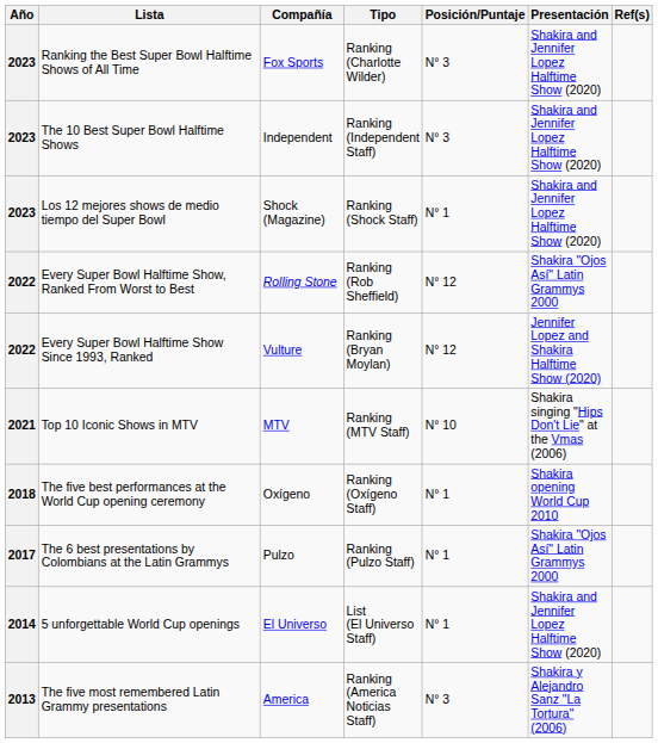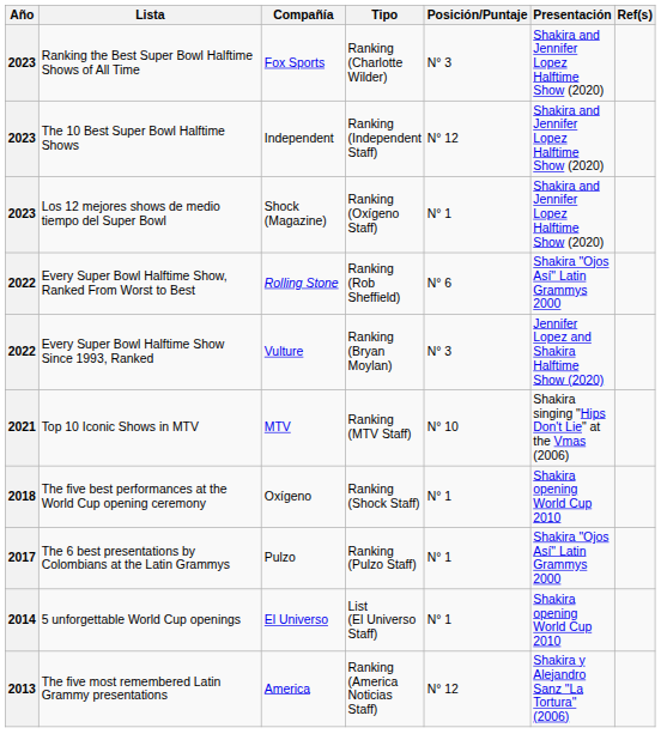 <table class="wikitable plainrowheaders sortable">
 <tr>
 <th scope="col" style="width:20px;">Año</th>
 <th scope="col" style="width:279px;">Lista</th>
 <th scope="col" style="width:100px;">Compañía</th>
 <th scope="col" style="width:50px;">Tipo</th>
 <th scope="col" style="width:55px;">Posición/Puntaje</th>
 <th scope="col" style="width:50px;">Presentación</th>
 <th scope="col" style="width:22px;">Ref(s)</th>
 </tr>
 <tr>
 <th scope="row">2023</th>
 <td>Ranking the Best Super Bowl Halftime Shows of All Time</td>
 <td><a href='#'>Fox Sports</a></td>
 <td>Ranking (Charlotte Wilder)</td>
 <td>N° 3</td>
 <td><a href='#'>Shakira and Jennifer Lopez Halftime Show</a> (2020)</td>
 <td></td>
 </tr>
 <tr>
 <th scope="row">2023</th>
 <td>The 10 Best Super Bowl Halftime Shows</td>
 <td>Independent</td>
 <td>Ranking (Independent Staff)</td>
-<td>N° 3</td>
+<td>N° 12</td>
 <td><a href='#'>Shakira and Jennifer Lopez Halftime Show</a> (2020)</td>
 <td></td>
 </tr>
 <tr>
 <th scope="row">2023</th>
 <td>Los 12 mejores shows de medio tiempo del Super Bowl</td>
 <td>Shock (Magazine)</td>
-<td>Ranking (Shock Staff)</td>
+<td>Ranking<br>(Oxígeno Staff)</td>
 <td>N° 1</td>
 <td><a href='#'>Shakira and Jennifer Lopez Halftime Show</a> (2020)</td>
 <td></td>
 </tr>
 <tr>
 <th scope="row">2022</th>
 <td>Every Super Bowl Halftime Show, Ranked From Worst to Best</td>
 <td><em><a href='#'>Rolling Stone</a></em></td>
 <td>Ranking <br>(Rob Sheffield)</td>
-<td>N° 12</td>
+<td>N° 6</td>
 <td><a href='#'>Shakira "Ojos Así" Latin Grammys 2000</a></td>
 <td></td>
 </tr>
 <tr>
 <th scope="row">2022</th>
 <td>Every Super Bowl Halftime Show Since 1993, Ranked</td>
 <td><a href='#'>Vulture</a></td>
 <td>Ranking<br>(Bryan Moylan)</td>
-<td>N° 12</td>
+<td>N° 3</td>
 <td><a href='#'>Jennifer Lopez and Shakira Halftime Show (2020)</a></td>
 <td></td>
 </tr>
 <tr>
 <th scope="row">2021</th>
 <td>Top 10 Iconic Shows in MTV</td>
 <td><a href='#'>MTV</a></td>
 <td>Ranking<br>(MTV Staff)</td>
 <td>N° 10</td>
 <td>Shakira singing "<a href='#'>Hips Don't Lie</a>" at the <a href='#'>Vmas</a> (2006)</td>
 <td></td>
 </tr>
 <tr>
 <th scope="row">2018</th>
 <td>The five best performances at the World Cup opening ceremony</td>
 <td>Oxígeno</td>
-<td>Ranking<br>(Oxígeno Staff)</td>
+<td>Ranking (Shock Staff)</td>
 <td>N° 1</td>
 <td><a href='#'>Shakira opening World Cup 2010</a></td>
 <td></td>
 </tr>
 <tr>
 <th scope="row">2017</th>
 <td>The 6 best presentations by Colombians at the Latin Grammys</td>
 <td>Pulzo</td>
 <td>Ranking<br>(Pulzo Staff)</td>
 <td>N° 1</td>
 <td><a href='#'>Shakira "Ojos Así" Latin Grammys 2000</a></td>
 <td></td>
 </tr>
 <tr>
 <th scope="row">2014</th>
 <td>5 unforgettable World Cup openings</td>
 <td><a href='#'>El Universo</a></td>
 <td>List<br>(El Universo Staff)</td>
 <td>N° 1</td>
-<td><a href='#'>Shakira and Jennifer Lopez Halftime Show</a> (2020)</td>
+<td><a href='#'>Shakira opening World Cup 2010</a></td>
 <td></td>
 </tr>
 <tr>
 <th scope="row">2013</th>
 <td>The five most remembered Latin Grammy presentations</td>
 <td><a href='#'>America</a></td>
 <td>Ranking<br>(America Noticias Staff)</td>
-<td>N° 3</td>
+<td>N° 12</td>
 <td><a href='#'>Shakira y Alejandro Sanz "La Tortura" (2006)</a></td>
 <td></td>
 </tr>
 </table>
